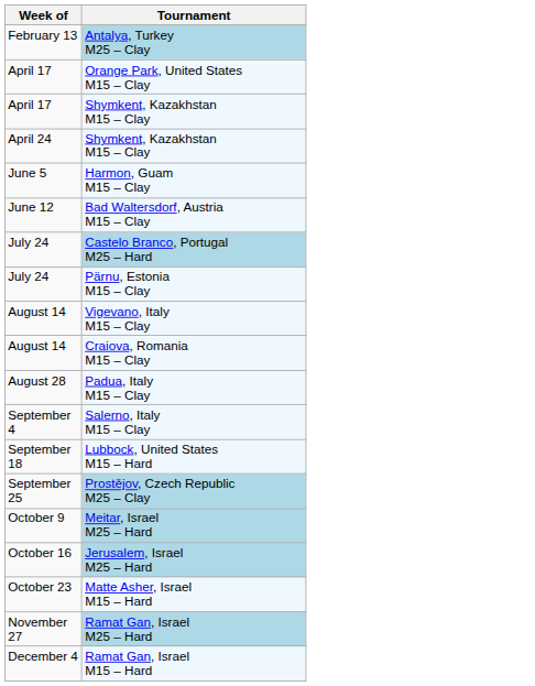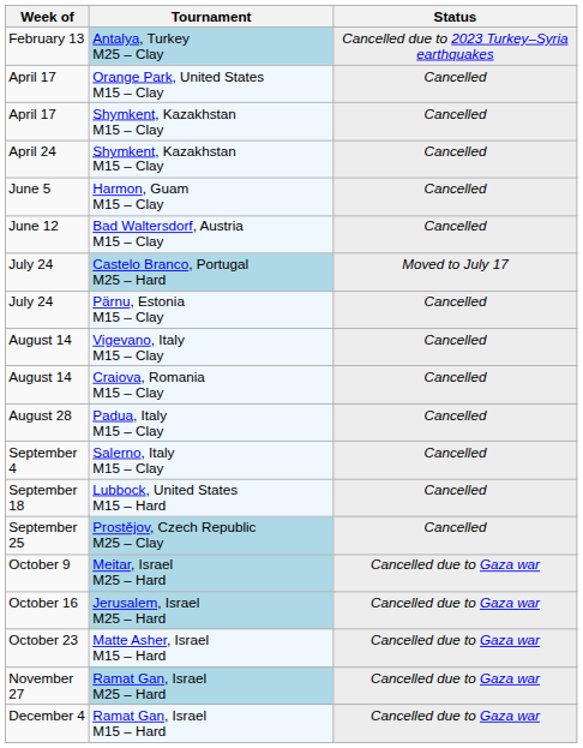 <table class=wikitable style=font-size:85%>
 <tr>
 <th width=75>Week of</th>
 <th width=230>Tournament</th>
+<th width=230>Status</th>
 </tr>
 <tr valign=top>
 <td>February 13</td>
 <td style="background:lightblue;"><a href='#'>Antalya</a>, Turkey <br> M25 – Clay</td>
+<td style="text-align:center; background:#ededed"><em>Cancelled due to <a href='#'>2023 Turkey–Syria earthquakes</a></em></td>
 </tr>
 <tr valign=top>
 <td>April 17</td>
 <td style="background:#f0f8ff;"><a href='#'>Orange Park</a>, United States <br> M15 – Clay</td>
+<td style="text-align:center; background:#ededed"><em>Cancelled</em></td>
 </tr>
 <tr valign=top>
 <td>April 17</td>
 <td style="background:#f0f8ff;"><a href='#'>Shymkent</a>, Kazakhstan <br> M15 – Clay</td>
+<td style="text-align:center; background:#ededed"><em>Cancelled</em></td>
 </tr>
 <tr valign=top>
 <td>April 24</td>
 <td style="background:#f0f8ff;"><a href='#'>Shymkent</a>, Kazakhstan <br> M15 – Clay</td>
+<td style="text-align:center; background:#ededed"><em>Cancelled</em></td>
 </tr>
 <tr valign=top>
 <td>June 5</td>
 <td style="background:#f0f8ff;"><a href='#'>Harmon</a>, Guam <br> M15 – Clay</td>
+<td style="text-align:center; background:#ededed"><em>Cancelled</em></td>
 </tr>
 <tr valign=top>
 <td>June 12</td>
 <td style="background:#f0f8ff;"><a href='#'>Bad Waltersdorf</a>, Austria <br> M15 – Clay</td>
+<td style="text-align:center; background:#ededed"><em>Cancelled</em></td>
 </tr>
 <tr valign=top>
 <td>July 24</td>
 <td style="background:lightblue;"><a href='#'>Castelo Branco</a>, Portugal <br> M25 – Hard</td>
+<td style="text-align:center; background:#ededed"><em>Moved to July 17</em></td>
 </tr>
 <tr valign=top>
 <td>July 24</td>
 <td style="background:#f0f8ff;"><a href='#'>Pärnu</a>, Estonia <br> M15 – Clay</td>
+<td style="text-align:center; background:#ededed"><em>Cancelled</em></td>
 </tr>
 <tr valign=top>
 <td>August 14</td>
 <td style="background:#f0f8ff;"><a href='#'>Vigevano</a>, Italy <br> M15 – Clay</td>
+<td style="text-align:center; background:#ededed"><em>Cancelled</em></td>
 </tr>
 <tr valign=top>
 <td>August 14</td>
 <td style="background:#f0f8ff;"><a href='#'>Craiova</a>, Romania <br> M15 – Clay</td>
+<td style="text-align:center; background:#ededed"><em>Cancelled</em></td>
 </tr>
 <tr valign=top>
 <td>August 28</td>
 <td style="background:#f0f8ff;"><a href='#'>Padua</a>, Italy <br> M15 – Clay</td>
+<td style="text-align:center; background:#ededed"><em>Cancelled</em></td>
 </tr>
 <tr valign=top>
 <td>September 4</td>
 <td style="background:#f0f8ff;"><a href='#'>Salerno</a>, Italy <br> M15 – Clay</td>
+<td style="text-align:center; background:#ededed"><em>Cancelled</em></td>
 </tr>
 <tr valign=top>
 <td>September 18</td>
 <td style="background:#f0f8ff;"><a href='#'>Lubbock</a>, United States <br> M15 – Hard</td>
+<td style="text-align:center; background:#ededed"><em>Cancelled</em></td>
 </tr>
 <tr valign=top>
 <td>September 25</td>
 <td style="background:lightblue;"><a href='#'>Prostějov</a>, Czech Republic <br> M25 – Clay</td>
+<td style="text-align:center; background:#ededed"><em>Cancelled</em></td>
 </tr>
 <tr valign=top>
 <td>October 9</td>
 <td style="background:lightblue;"><a href='#'>Meitar</a>, Israel <br> M25 – Hard</td>
+<td style="text-align:center; background:#ededed"><em>Cancelled due to <a href='#'>Gaza war</a></em></td>
 </tr>
 <tr valign=top>
 <td>October 16</td>
 <td style="background:lightblue;"><a href='#'>Jerusalem</a>, Israel <br> M25 – Hard</td>
+<td style="text-align:center; background:#ededed"><em>Cancelled due to <a href='#'>Gaza war</a></em></td>
 </tr>
 <tr valign=top>
 <td>October 23</td>
 <td style="background:#f0f8ff;"><a href='#'>Matte Asher</a>, Israel <br> M15 – Hard</td>
+<td style="text-align:center; background:#ededed"><em>Cancelled due to <a href='#'>Gaza war</a></em></td>
 </tr>
 <tr valign=top>
 <td>November 27</td>
 <td style="background:lightblue;"><a href='#'>Ramat Gan</a>, Israel <br> M25 – Hard</td>
+<td style="text-align:center; background:#ededed"><em>Cancelled due to <a href='#'>Gaza war</a></em></td>
 </tr>
 <tr valign=top>
 <td>December 4</td>
 <td style="background:#f0f8ff;"><a href='#'>Ramat Gan</a>, Israel <br> M15 – Hard</td>
+<td style="text-align:center; background:#ededed"><em>Cancelled due to <a href='#'>Gaza war</a></em></td>
 </tr>
 </table>
